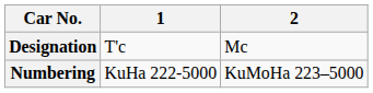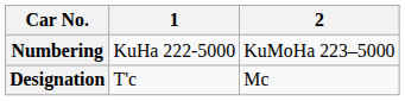 <table class="wikitable">
 <tr>
 <th>Car No.</th>
 <th>1</th>
 <th>2</th>
 </tr>
 <tr>
+<th>Numbering</th>
+<td>KuHa 222-5000</td>
+<td>KuMoHa 223–5000</td>
+</tr>
+<tr>
 <th>Designation</th>
 <td>T'c</td>
 <td>Mc</td>
 </tr>
-<tr>
-<th>Numbering</th>
-<td>KuHa 222-5000</td>
-<td>KuMoHa 223–5000</td>
-</tr>
 </table>
